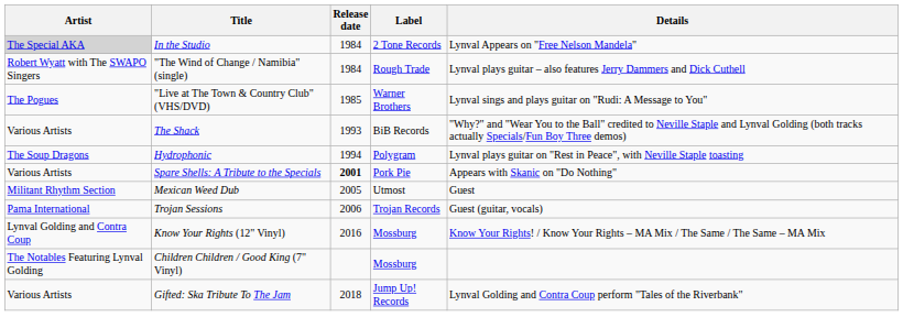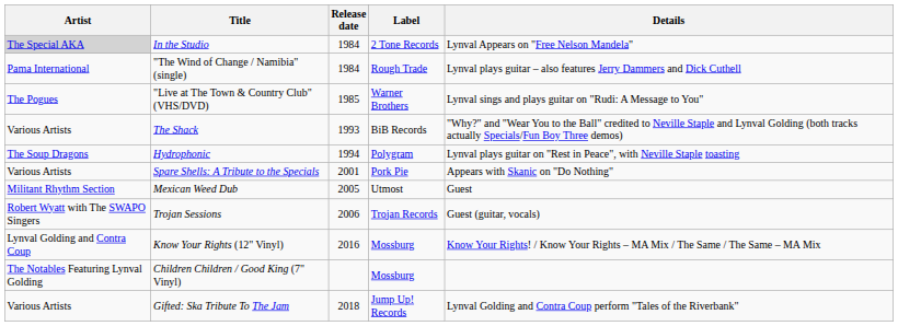 <table class="wikitable" style="font-size:95%">
 <tr>
 <th>Artist</th>
 <th>Title</th>
 <th>Release<br>date</th>
 <th>Label</th>
 <th>Details</th>
 </tr>
 <tr>
 <td align=left style="background: lightgrey;"><a href='#'>The Special AKA</a></td>
 <td align=left><em><a href='#'>In the Studio</a></em></td>
 <td align=center>1984</td>
 <td align=left><a href='#'>2 Tone Records</a></td>
 <td align=left>Lynval Appears on "<a href='#'>Free Nelson Mandela</a>"</td>
 </tr>
 <tr>
-<td align=left><a href='#'>Robert Wyatt</a> with The <a href='#'>SWAPO</a> Singers</td>
+<td align=left><a href='#'>Pama International</a></td>
 <td align=left>"The Wind of Change / Namibia" (single)</td>
 <td align=center>1984</td>
 <td align=left><a href='#'>Rough Trade</a></td>
 <td align=left>Lynval plays guitar – also features <a href='#'>Jerry Dammers</a> and <a href='#'>Dick Cuthell</a></td>
 </tr>
 <tr>
 <td align=left><a href='#'>The Pogues</a></td>
 <td align=left>"Live at The Town & Country Club" (VHS/DVD)</td>
 <td align=center>1985</td>
 <td align=left><a href='#'>Warner Brothers</a></td>
 <td align=left>Lynval sings and plays guitar on "Rudi: A Message to You"</td>
 </tr>
 <tr>
 <td align=left>Various Artists</td>
 <td align=left><em><a href='#'>The Shack</a></em></td>
 <td align=center>1993</td>
 <td align=left>BiB Records</td>
 <td align=left>"Why?" and "Wear You to the Ball" credited to <a href='#'>Neville Staple</a> and Lynval Golding (both tracks actually <a href='#'>Specials</a>/<a href='#'>Fun Boy Three</a> demos)</td>
 </tr>
 <tr>
 <td align=left><a href='#'>The Soup Dragons</a></td>
 <td align=left><em><a href='#'>Hydrophonic</a></em></td>
 <td align=center>1994</td>
 <td align=left><a href='#'>Polygram</a></td>
 <td align=left>Lynval plays guitar on "Rest in Peace", with <a href='#'>Neville Staple</a> <a href='#'>toasting</a></td>
 </tr>
 <tr>
 <td align=left>Various Artists</td>
 <td align=left><em><a href='#'>Spare Shells: A Tribute to the Specials</a></em></td>
-<td align=center><strong>2001</strong></td>
+<td align=center>2001</td>
 <td align=left><a href='#'>Pork Pie</a></td>
 <td align=left>Appears with <a href='#'>Skanic</a> on  "Do Nothing"</td>
 </tr>
 <tr>
 <td align=left><a href='#'>Militant Rhythm Section</a></td>
 <td align=left><em>Mexican Weed Dub</em></td>
 <td align=center>2005</td>
 <td align=left>Utmost</td>
 <td align=left>Guest</td>
 </tr>
 <tr>
-<td align=left><a href='#'>Pama International</a></td>
+<td align=left><a href='#'>Robert Wyatt</a> with The <a href='#'>SWAPO</a> Singers</td>
 <td align=left><em>Trojan Sessions</em></td>
 <td align=center>2006</td>
 <td align=left><a href='#'>Trojan Records</a></td>
 <td align=left>Guest (guitar, vocals)</td>
 </tr>
 <tr>
 <td align=left>Lynval Golding and <a href='#'>Contra Coup</a></td>
 <td align=left><em>Know Your Rights</em> (12" Vinyl)</td>
 <td align=center>2016</td>
 <td align=left><a href='#'>Mossburg</a></td>
 <td align=left><a href='#'>Know Your Rights</a>! / Know Your Rights – MA Mix / The Same / The Same – MA Mix</td>
 </tr>
 <tr>
 <td align=left><a href='#'>The Notables</a> Featuring Lynval Golding</td>
 <td align=left><em>Children Children / Good King</em> (7" Vinyl)</td>
 <td align=center></td>
 <td align=left><a href='#'>Mossburg</a></td>
 <td align=left></td>
 </tr>
 <tr>
 <td align=left>Various Artists</td>
 <td align=left><em>Gifted: Ska Tribute To <a href='#'>The Jam</a></em></td>
 <td align=center>2018</td>
 <td align=left><a href='#'>Jump Up! Records</a></td>
 <td align=left>Lynval Golding and <a href='#'>Contra Coup</a> perform "Tales of the Riverbank"</td>
 </tr>
 </table>
